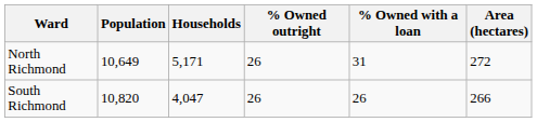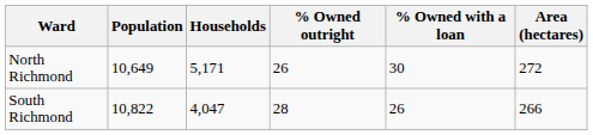 <table class="wikitable">
 <tr>
 <th>Ward</th>
 <th>Population</th>
 <th>Households</th>
 <th>% Owned outright</th>
 <th>% Owned with a loan</th>
 <th>Area<br>(hectares)</th>
 </tr>
 <tr>
 <td>North Richmond</td>
 <td>10,649</td>
 <td>5,171</td>
 <td>26</td>
-<td>31</td>
+<td>30</td>
 <td>272</td>
 </tr>
 <tr>
 <td>South Richmond</td>
-<td>10,820</td>
+<td>10,822</td>
 <td>4,047</td>
-<td>26</td>
+<td>28</td>
 <td>26</td>
 <td>266</td>
 </tr>
 </table>
